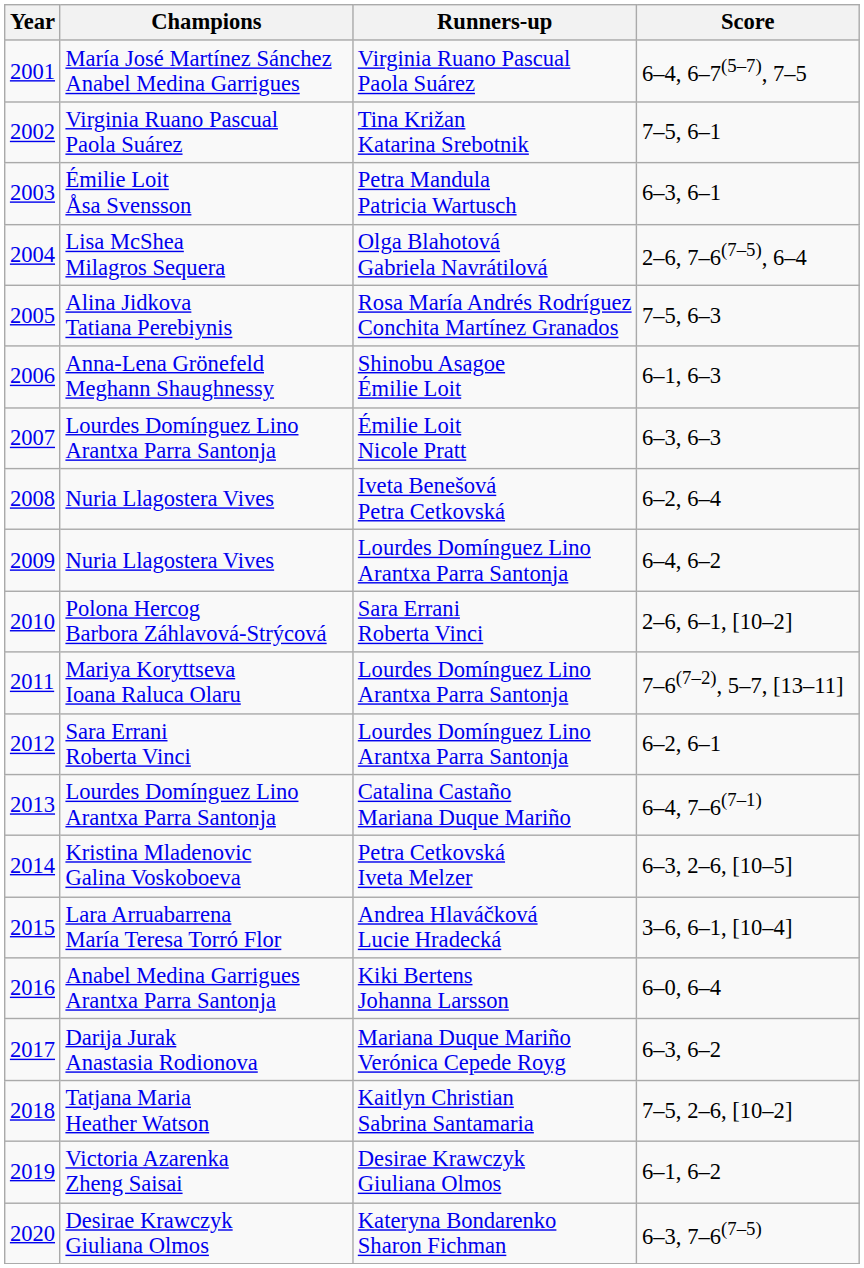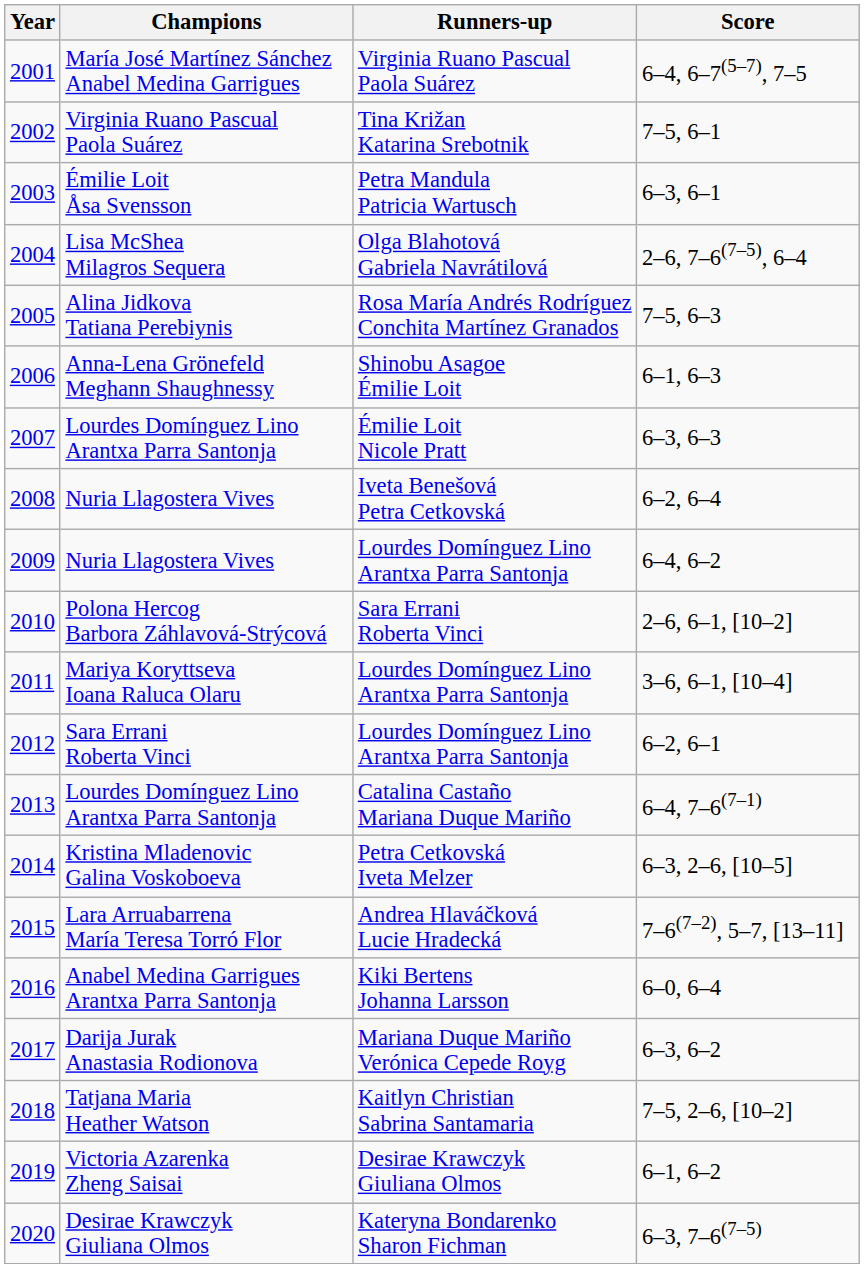 <table class="wikitable">
 <tr>
 <th>Year</th>
 <th width="200">Champions</th>
 <th>Runners-up</th>
 <th width="150">Score</th>
 </tr>
 <tr>
 <td><a href='#'>2001</a></td>
 <td> <a href='#'>María José Martínez Sánchez</a> <br>  <a href='#'>Anabel Medina Garrigues</a></td>
 <td> <a href='#'>Virginia Ruano Pascual</a> <br>  <a href='#'>Paola Suárez</a></td>
 <td>6–4, 6–7<sup>(5–7)</sup>, 7–5</td>
 </tr>
 <tr>
 <td><a href='#'>2002</a></td>
 <td> <a href='#'>Virginia Ruano Pascual</a> <br>  <a href='#'>Paola Suárez</a></td>
 <td> <a href='#'>Tina Križan</a> <br>  <a href='#'>Katarina Srebotnik</a></td>
 <td>7–5, 6–1</td>
 </tr>
 <tr>
 <td><a href='#'>2003</a></td>
 <td> <a href='#'>Émilie Loit</a> <br>  <a href='#'>Åsa Svensson</a></td>
 <td> <a href='#'>Petra Mandula</a> <br>  <a href='#'>Patricia Wartusch</a></td>
 <td>6–3, 6–1</td>
 </tr>
 <tr>
 <td><a href='#'>2004</a></td>
 <td> <a href='#'>Lisa McShea</a> <br>  <a href='#'>Milagros Sequera</a></td>
 <td> <a href='#'>Olga Blahotová</a> <br>  <a href='#'>Gabriela Navrátilová</a></td>
 <td>2–6, 7–6<sup>(7–5)</sup>, 6–4</td>
 </tr>
 <tr>
 <td><a href='#'>2005</a></td>
 <td> <a href='#'>Alina Jidkova</a> <br>  <a href='#'>Tatiana Perebiynis</a></td>
 <td> <a href='#'>Rosa María Andrés Rodríguez</a> <br>  <a href='#'>Conchita Martínez Granados</a></td>
 <td>7–5, 6–3</td>
 </tr>
 <tr>
 <td><a href='#'>2006</a></td>
 <td> <a href='#'>Anna-Lena Grönefeld</a> <br>  <a href='#'>Meghann Shaughnessy</a></td>
 <td> <a href='#'>Shinobu Asagoe</a> <br>  <a href='#'>Émilie Loit</a></td>
 <td>6–1, 6–3</td>
 </tr>
 <tr>
 <td><a href='#'>2007</a></td>
 <td> <a href='#'>Lourdes Domínguez Lino</a> <br>  <a href='#'>Arantxa Parra Santonja</a></td>
 <td> <a href='#'>Émilie Loit</a> <br>  <a href='#'>Nicole Pratt</a></td>
 <td>6–3, 6–3</td>
 </tr>
 <tr>
 <td><a href='#'>2008</a></td>
 <td> <a href='#'>Nuria Llagostera Vives</a> <br> </td>
 <td> <a href='#'>Iveta Benešová</a> <br>  <a href='#'>Petra Cetkovská</a></td>
 <td>6–2, 6–4</td>
 </tr>
 <tr>
 <td><a href='#'>2009</a></td>
 <td> <a href='#'>Nuria Llagostera Vives</a>  <br> </td>
 <td> <a href='#'>Lourdes Domínguez Lino</a> <br>  <a href='#'>Arantxa Parra Santonja</a></td>
 <td>6–4, 6–2</td>
 </tr>
 <tr>
 <td><a href='#'>2010</a></td>
 <td> <a href='#'>Polona Hercog</a> <br>  <a href='#'>Barbora Záhlavová-Strýcová</a></td>
 <td> <a href='#'>Sara Errani</a> <br>  <a href='#'>Roberta Vinci</a></td>
 <td>2–6, 6–1, [10–2]</td>
 </tr>
 <tr>
 <td><a href='#'>2011</a></td>
 <td> <a href='#'>Mariya Koryttseva</a> <br>  <a href='#'>Ioana Raluca Olaru</a></td>
 <td> <a href='#'>Lourdes Domínguez Lino</a> <br>  <a href='#'>Arantxa Parra Santonja</a></td>
-<td>7–6<sup>(7–2)</sup>, 5–7, [13–11]</td>
+<td>3–6, 6–1, [10–4]</td>
 </tr>
 <tr>
 <td><a href='#'>2012</a></td>
 <td> <a href='#'>Sara Errani</a> <br>  <a href='#'>Roberta Vinci</a></td>
 <td> <a href='#'>Lourdes Domínguez Lino</a> <br>  <a href='#'>Arantxa Parra Santonja</a></td>
 <td>6–2, 6–1</td>
 </tr>
 <tr>
 <td><a href='#'>2013</a></td>
 <td> <a href='#'>Lourdes Domínguez Lino</a>  <br>  <a href='#'>Arantxa Parra Santonja</a> </td>
 <td> <a href='#'>Catalina Castaño</a> <br>  <a href='#'>Mariana Duque Mariño</a></td>
 <td>6–4, 7–6<sup>(7–1)</sup></td>
 </tr>
 <tr>
 <td><a href='#'>2014</a></td>
 <td> <a href='#'>Kristina Mladenovic</a> <br>  <a href='#'>Galina Voskoboeva</a></td>
 <td> <a href='#'>Petra Cetkovská</a> <br>  <a href='#'>Iveta Melzer</a></td>
 <td>6–3, 2–6, [10–5]</td>
 </tr>
 <tr>
 <td><a href='#'>2015</a></td>
 <td> <a href='#'>Lara Arruabarrena</a> <br>  <a href='#'>María Teresa Torró Flor</a></td>
 <td> <a href='#'>Andrea Hlaváčková</a> <br>  <a href='#'>Lucie Hradecká</a></td>
-<td>3–6, 6–1, [10–4]</td>
+<td>7–6<sup>(7–2)</sup>, 5–7, [13–11]</td>
 </tr>
 <tr>
 <td><a href='#'>2016</a></td>
 <td> <a href='#'>Anabel Medina Garrigues</a>  <br>  <a href='#'>Arantxa Parra Santonja</a> </td>
 <td> <a href='#'>Kiki Bertens</a> <br>  <a href='#'>Johanna Larsson</a></td>
 <td>6–0, 6–4</td>
 </tr>
 <tr>
 <td><a href='#'>2017</a></td>
 <td> <a href='#'>Darija Jurak</a> <br>  <a href='#'>Anastasia Rodionova</a></td>
 <td> <a href='#'>Mariana Duque Mariño</a> <br>  <a href='#'>Verónica Cepede Royg</a></td>
 <td>6–3, 6–2</td>
 </tr>
 <tr>
 <td><a href='#'>2018</a></td>
 <td> <a href='#'>Tatjana Maria</a> <br>  <a href='#'>Heather Watson</a></td>
 <td> <a href='#'>Kaitlyn Christian</a> <br>  <a href='#'>Sabrina Santamaria</a></td>
 <td>7–5, 2–6, [10–2]</td>
 </tr>
 <tr>
 <td><a href='#'>2019</a></td>
 <td> <a href='#'>Victoria Azarenka</a> <br>  <a href='#'>Zheng Saisai</a></td>
 <td> <a href='#'>Desirae Krawczyk</a> <br>  <a href='#'>Giuliana Olmos</a></td>
 <td>6–1, 6–2</td>
 </tr>
 <tr>
 <td><a href='#'>2020</a></td>
 <td> <a href='#'>Desirae Krawczyk</a> <br>  <a href='#'>Giuliana Olmos</a></td>
 <td> <a href='#'>Kateryna Bondarenko</a> <br>  <a href='#'>Sharon Fichman</a></td>
 <td>6–3, 7–6<sup>(7–5)</sup></td>
 </tr>
 <tr>
 </tr>
 </table>
